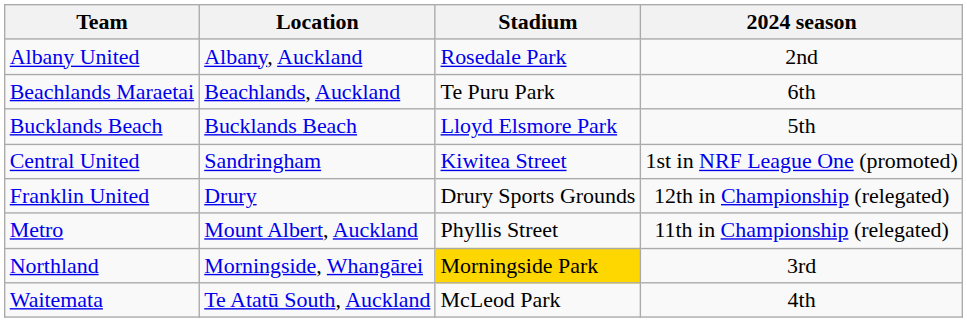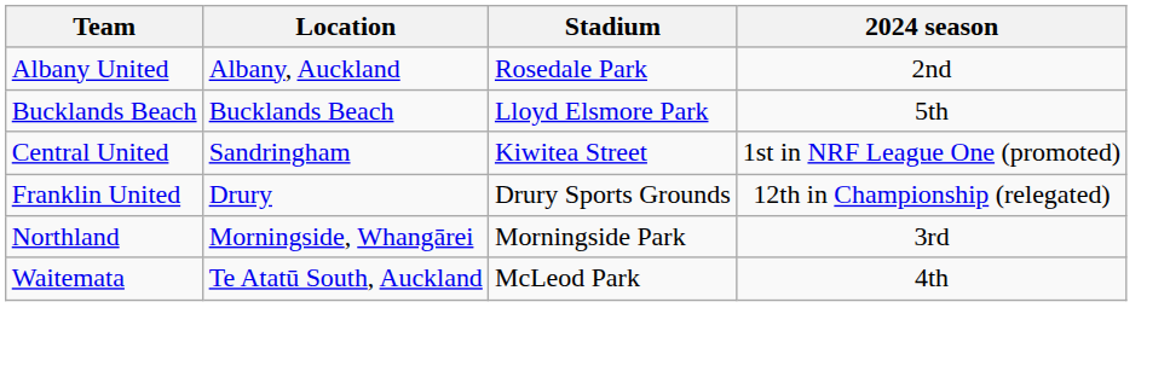 <table class="wikitable sortable">
 <tr>
 <th>Team</th>
 <th>Location</th>
 <th>Stadium</th>
 <th>2024 season</th>
 </tr>
 <tr>
 <td><a href='#'>Albany United</a></td>
 <td><a href='#'>Albany</a>, <a href='#'>Auckland</a></td>
 <td><a href='#'>Rosedale Park</a></td>
 <td align="center">2nd</td>
-</tr>
-<tr>
-<td><a href='#'>Beachlands Maraetai</a></td>
-<td><a href='#'>Beachlands</a>, <a href='#'>Auckland</a></td>
-<td>Te Puru Park</td>
-<td align="center">6th</td>
 </tr>
 <tr>
 <td><a href='#'>Bucklands Beach</a></td>
 <td><a href='#'>Bucklands Beach</a></td>
 <td><a href='#'>Lloyd Elsmore Park</a></td>
 <td align="center">5th</td>
 </tr>
 <tr>
 <td><a href='#'>Central United</a></td>
 <td><a href='#'>Sandringham</a></td>
 <td><a href='#'>Kiwitea Street</a></td>
 <td align="center">1st in <a href='#'>NRF League One</a> (promoted)</td>
 </tr>
 <tr>
 <td><a href='#'>Franklin United</a></td>
 <td><a href='#'>Drury</a></td>
 <td>Drury Sports Grounds</td>
 <td align="center">12th in <a href='#'>Championship</a> (relegated)</td>
 </tr>
 <tr>
-<td><a href='#'>Metro</a></td>
-<td><a href='#'>Mount Albert</a>, <a href='#'>Auckland</a></td>
-<td>Phyllis Street</td>
-<td align="center">11th in <a href='#'>Championship</a> (relegated)</td>
-</tr>
-<tr>
 <td><a href='#'>Northland</a></td>
 <td><a href='#'>Morningside</a>, <a href='#'>Whangārei</a></td>
-<td style="background: gold;">Morningside Park</td>
+<td>Morningside Park</td>
 <td align="center">3rd</td>
 </tr>
 <tr>
 <td><a href='#'>Waitemata</a></td>
 <td><a href='#'>Te Atatū South</a>, <a href='#'>Auckland</a></td>
 <td>McLeod Park</td>
 <td align="center">4th</td>
 </tr>
 </table>
